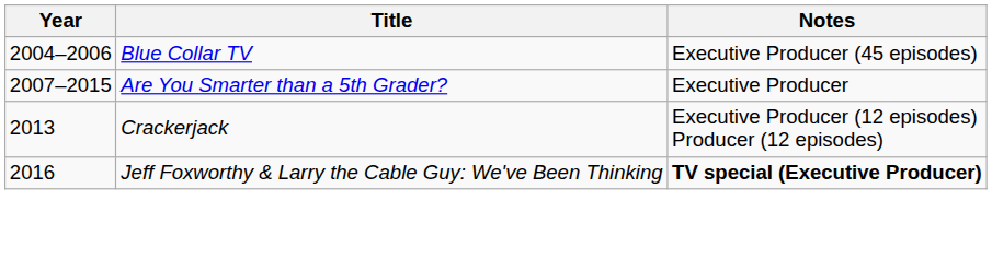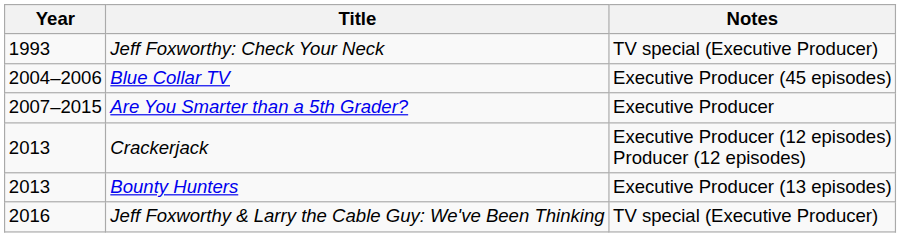 <table class="wikitable">
 <tr>
 <th>Year</th>
 <th>Title</th>
 <th>Notes</th>
+</tr>
+<tr>
+<td>1993</td>
+<td><em>Jeff Foxworthy: Check Your Neck</em></td>
+<td>TV special (Executive Producer)</td>
 </tr>
 <tr>
 <td>2004–2006</td>
 <td><em><a href='#'>Blue Collar TV</a></em></td>
 <td>Executive Producer (45 episodes)</td>
 </tr>
 <tr>
 <td>2007–2015</td>
 <td><em><a href='#'>Are You Smarter than a 5th Grader?</a></em></td>
 <td>Executive Producer</td>
 </tr>
 <tr>
 <td>2013</td>
 <td><em>Crackerjack</em></td>
 <td>Executive Producer (12 episodes)<br>Producer (12 episodes)</td>
 </tr>
 <tr>
+<td>2013</td>
+<td><em><a href='#'>Bounty Hunters</a></em></td>
+<td>Executive Producer (13 episodes)</td>
+</tr>
+<tr>
 <td>2016</td>
 <td><em>Jeff Foxworthy & Larry the Cable Guy: We've Been Thinking</em></td>
-<td><strong>TV special (Executive Producer)</strong></td>
+<td>TV special (Executive Producer)</td>
 </tr>
 </table>
